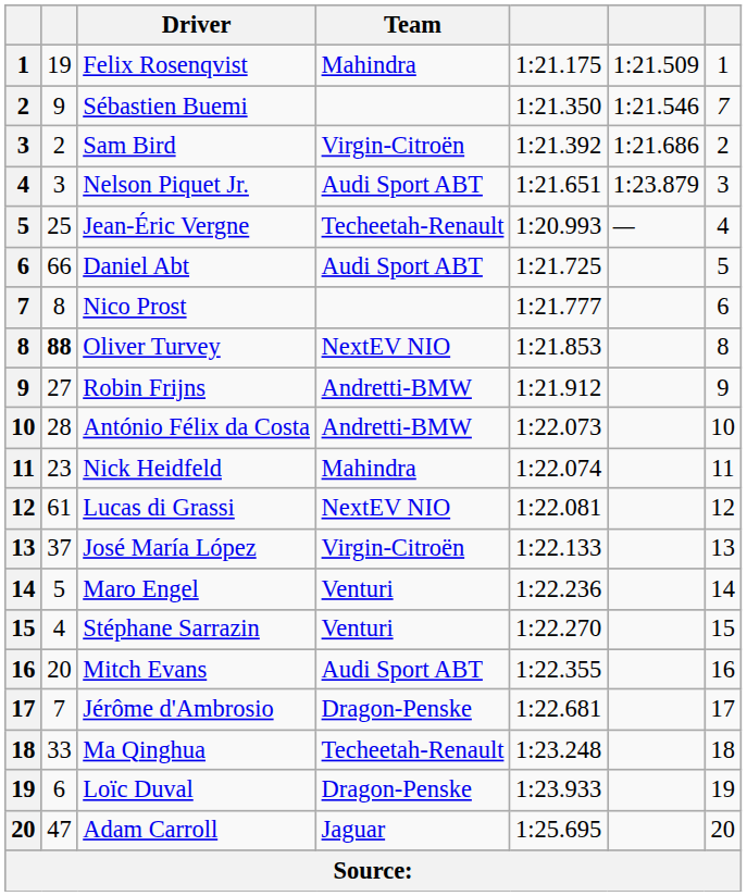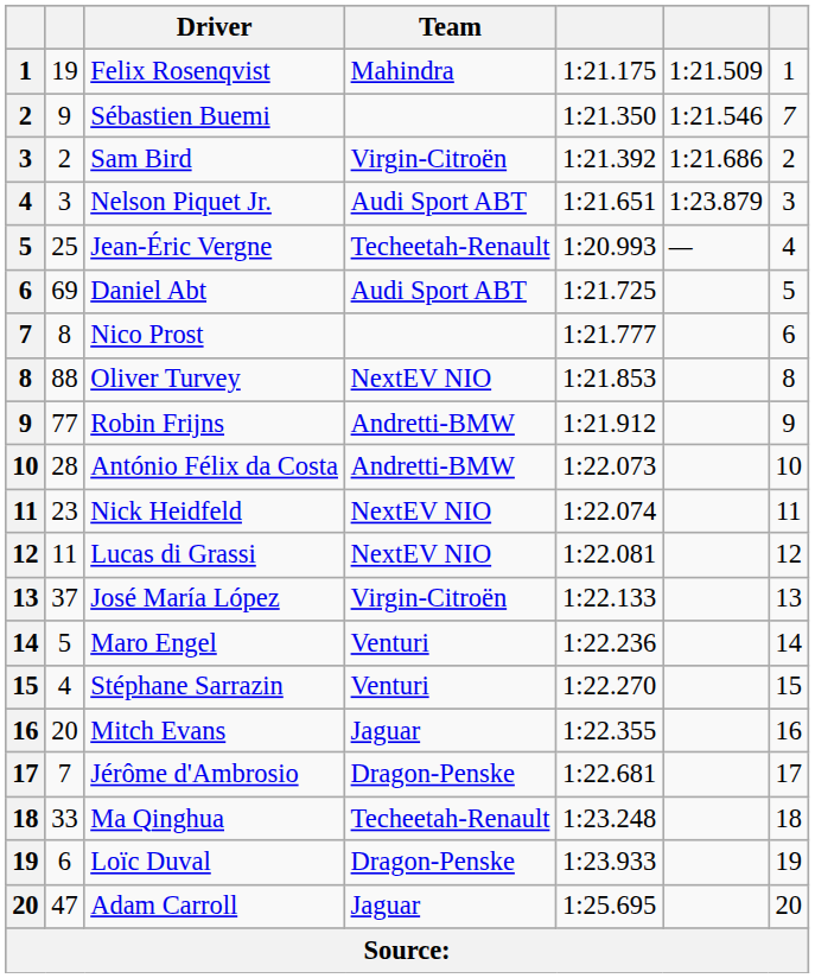 <table class="wikitable sortable" style="font-size: 85%">
 <tr>
 <th scope="col"></th>
 <th scope="col"></th>
 <th scope="col">Driver</th>
 <th scope="col">Team</th>
 <th scope="col"></th>
 <th scope="col"></th>
 <th scope="col"></th>
 </tr>
 <tr>
 <th scope="row">1</th>
 <td align="center">19</td>
 <td data-sort-value="ROS"><em></em> <a href='#'>Felix Rosenqvist</a></td>
 <td><a href='#'>Mahindra</a></td>
 <td>1:21.175</td>
 <td>1:21.509</td>
 <td align="center">1</td>
 </tr>
 <tr>
 <th scope="row">2</th>
 <td align="center">9</td>
 <td data-sort-value="BUE"><em></em> <a href='#'>Sébastien Buemi</a></td>
 <td><a href='#'></a></td>
 <td>1:21.350</td>
 <td>1:21.546</td>
 <td align="center"><em>7</em></td>
 </tr>
 <tr>
 <th scope="row">3</th>
 <td align="center">2</td>
 <td data-sort-value="BIR"><em></em> <a href='#'>Sam Bird</a></td>
 <td><a href='#'>Virgin-Citroën</a></td>
 <td>1:21.392</td>
 <td>1:21.686</td>
 <td align="center">2</td>
 </tr>
 <tr>
 <th scope="row">4</th>
 <td align="center">3</td>
 <td data-sort-value="PIQ"><em></em> <a href='#'>Nelson Piquet Jr.</a></td>
 <td><a href='#'>Audi Sport ABT</a></td>
 <td>1:21.651</td>
 <td>1:23.879</td>
 <td align="center">3</td>
 </tr>
 <tr>
 <th scope="row">5</th>
 <td align="center">25</td>
 <td data-sort-value="VER"><em></em> <a href='#'>Jean-Éric Vergne</a></td>
 <td><a href='#'>Techeetah-Renault</a></td>
 <td>1:20.993</td>
 <td><em>—</em></td>
 <td align="center">4</td>
 </tr>
 <tr>
 <th scope="row">6</th>
-<td align="center">66</td>
+<td align="center">69</td>
 <td data-sort-value="ABT"> <a href='#'>Daniel Abt</a></td>
 <td><a href='#'>Audi Sport ABT</a></td>
 <td>1:21.725</td>
 <td></td>
 <td align="center">5</td>
 </tr>
 <tr>
 <th scope="row">7</th>
 <td align="center">8</td>
 <td data-sort-value="PRO"> <a href='#'>Nico Prost</a></td>
 <td><a href='#'></a></td>
 <td>1:21.777</td>
 <td></td>
 <td align="center">6</td>
 </tr>
 <tr>
 <th scope="row">8</th>
-<td align="center"><strong>88</strong></td>
+<td align="center">88</td>
 <td data-sort-value="TUR"> <a href='#'>Oliver Turvey</a></td>
 <td><a href='#'>NextEV NIO</a></td>
 <td>1:21.853</td>
 <td></td>
 <td align="center">8</td>
 </tr>
 <tr>
 <th scope="row">9</th>
-<td align="center">27</td>
+<td align="center">77</td>
 <td data-sort-value="FRI"> <a href='#'>Robin Frijns</a></td>
 <td><a href='#'>Andretti-BMW</a></td>
 <td>1:21.912</td>
 <td></td>
 <td align="center">9</td>
 </tr>
 <tr>
 <th scope="row">10</th>
 <td align="center">28</td>
 <td data-sort-value="DAC"> <a href='#'>António Félix da Costa</a></td>
 <td><a href='#'>Andretti-BMW</a></td>
 <td>1:22.073</td>
 <td></td>
 <td align="center">10</td>
 </tr>
 <tr>
 <th scope="row">11</th>
 <td align="center">23</td>
 <td data-sort-value="HEI"> <a href='#'>Nick Heidfeld</a></td>
-<td><a href='#'>Mahindra</a></td>
+<td><a href='#'>NextEV NIO</a></td>
 <td>1:22.074</td>
 <td></td>
 <td align="center">11</td>
 </tr>
 <tr>
 <th scope="row">12</th>
-<td align="center">61</td>
+<td align="center">11</td>
 <td data-sort-value="DIG"> <a href='#'>Lucas di Grassi</a></td>
 <td><a href='#'>NextEV NIO</a></td>
 <td>1:22.081</td>
 <td></td>
 <td align="center">12</td>
 </tr>
 <tr>
 <th scope="row">13</th>
 <td align="center">37</td>
 <td data-sort-value="LOP"> <a href='#'>José María López</a></td>
 <td><a href='#'>Virgin-Citroën</a></td>
 <td>1:22.133</td>
 <td></td>
 <td align="center">13</td>
 </tr>
 <tr>
 <th scope="row">14</th>
 <td align="center">5</td>
 <td data-sort-value="ENG"> <a href='#'>Maro Engel</a></td>
 <td><a href='#'>Venturi</a></td>
 <td>1:22.236</td>
 <td></td>
 <td align="center">14</td>
 </tr>
 <tr>
 <th scope="row">15</th>
 <td align="center">4</td>
 <td data-sort-value="SAR"> <a href='#'>Stéphane Sarrazin</a></td>
 <td><a href='#'>Venturi</a></td>
 <td>1:22.270</td>
 <td></td>
 <td align="center">15</td>
 </tr>
 <tr>
 <th scope="row">16</th>
 <td align="center">20</td>
 <td data-sort-value="EVA"> <a href='#'>Mitch Evans</a></td>
-<td><a href='#'>Audi Sport ABT</a></td>
+<td><a href='#'>Jaguar</a></td>
 <td>1:22.355</td>
 <td></td>
 <td align="center">16</td>
 </tr>
 <tr>
 <th scope="row">17</th>
 <td align="center">7</td>
 <td data-sort-value="DAM"> <a href='#'>Jérôme d'Ambrosio</a></td>
 <td><a href='#'>Dragon-Penske</a></td>
 <td>1:22.681</td>
 <td></td>
 <td align="center">17</td>
 </tr>
 <tr>
 <th scope="row">18</th>
 <td align="center">33</td>
 <td data-sort-value="MA"> <a href='#'>Ma Qinghua</a></td>
 <td><a href='#'>Techeetah-Renault</a></td>
 <td>1:23.248</td>
 <td></td>
 <td align="center">18</td>
 </tr>
 <tr>
 <th scope="row">19</th>
 <td align="center">6</td>
 <td data-sort-value="DUV"> <a href='#'>Loïc Duval</a></td>
 <td><a href='#'>Dragon-Penske</a></td>
 <td>1:23.933</td>
 <td></td>
 <td align="center">19</td>
 </tr>
 <tr>
 <th scope="row">20</th>
 <td align="center">47</td>
 <td data-sort-value="CAR"> <a href='#'>Adam Carroll</a></td>
 <td><a href='#'>Jaguar</a></td>
 <td>1:25.695</td>
 <td></td>
 <td align="center">20</td>
 </tr>
 <tr>
 <th colspan="7">Source:</th>
 </tr>
 </table>
